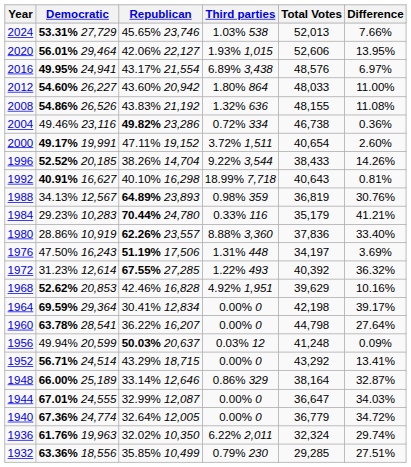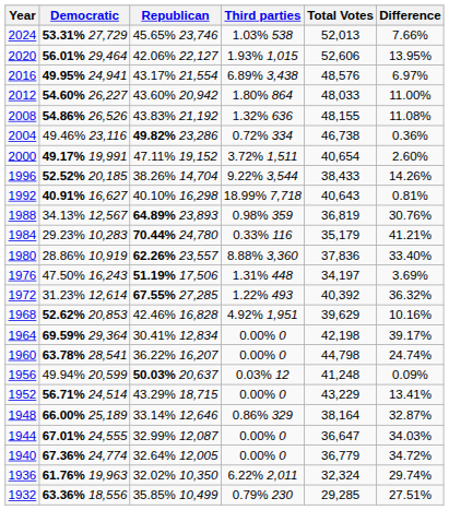 <table class="wikitable" style="float:left; margin:1em; font-size:95%;">
 <tr style="background:lightgrey;">
 <th>Year</th>
 <th><a href='#'>Democratic</a></th>
 <th><a href='#'>Republican</a></th>
 <th><a href='#'>Third parties</a></th>
 <th>Total Votes</th>
 <th>Difference</th>
 </tr>
 <tr>
 <td align="center" ><a href='#'>2024</a></td>
 <td align="center" ><strong>53.31%</strong> <em>27,729</em></td>
 <td align="center" >45.65% <em>23,746</em></td>
 <td align="center" >1.03% <em>538</em></td>
 <td align="center" >52,013</td>
 <td align="center" >7.66%</td>
 </tr>
 <tr>
 <td align="center" ><a href='#'>2020</a></td>
 <td align="center" ><strong>56.01%</strong> <em>29,464</em></td>
 <td align="center" >42.06% <em>22,127</em></td>
 <td align="center" >1.93% <em>1,015</em></td>
 <td align="center" >52,606</td>
 <td align="center" >13.95%</td>
 </tr>
 <tr>
 <td align="center" ><a href='#'>2016</a></td>
 <td align="center" ><strong>49.95%</strong> <em>24,941</em></td>
 <td align="center" >43.17% <em>21,554</em></td>
 <td align="center" >6.89% <em>3,438</em></td>
 <td align="center" >48,576</td>
 <td align="center" >6.97%</td>
 </tr>
 <tr>
 <td align="center" ><a href='#'>2012</a></td>
 <td align="center" ><strong>54.60%</strong> <em>26,227</em></td>
 <td align="center" >43.60% <em>20,942</em></td>
 <td align="center" >1.80% <em>864</em></td>
 <td align="center" >48,033</td>
 <td align="center" >11.00%</td>
 </tr>
 <tr>
 <td align="center" ><a href='#'>2008</a></td>
 <td align="center" ><strong>54.86%</strong> <em>26,526</em></td>
 <td align="center" >43.83% <em>21,192</em></td>
 <td align="center" >1.32% <em>636</em></td>
 <td align="center" >48,155</td>
 <td align="center" >11.08%</td>
 </tr>
 <tr>
 <td align="center" ><a href='#'>2004</a></td>
 <td align="center" >49.46% <em>23,116</em></td>
 <td align="center" ><strong>49.82%</strong> <em>23,286</em></td>
 <td align="center" >0.72% <em>334</em></td>
 <td align="center" >46,738</td>
 <td align="center" >0.36%</td>
 </tr>
 <tr>
 <td align="center" ><a href='#'>2000</a></td>
 <td align="center" ><strong>49.17%</strong> <em>19,991</em></td>
 <td align="center" >47.11% <em>19,152</em></td>
 <td align="center" >3.72% <em>1,511</em></td>
 <td align="center" >40,654</td>
 <td align="center" >2.60%</td>
 </tr>
 <tr>
 <td align="center" ><a href='#'>1996</a></td>
 <td align="center" ><strong>52.52%</strong> <em>20,185</em></td>
 <td align="center" >38.26% <em>14,704</em></td>
 <td align="center" >9.22% <em>3,544</em></td>
 <td align="center" >38,433</td>
 <td align="center" >14.26%</td>
 </tr>
 <tr>
 <td align="center" ><a href='#'>1992</a></td>
 <td align="center" ><strong>40.91%</strong> <em>16,627</em></td>
 <td align="center" >40.10% <em>16,298</em></td>
 <td align="center" >18.99% <em>7,718</em></td>
 <td align="center" >40,643</td>
 <td align="center" >0.81%</td>
 </tr>
 <tr>
 <td align="center" ><a href='#'>1988</a></td>
 <td align="center" >34.13% <em>12,567</em></td>
 <td align="center" ><strong>64.89%</strong> <em>23,893</em></td>
 <td align="center" >0.98% <em>359</em></td>
 <td align="center" >36,819</td>
 <td align="center" >30.76%</td>
 </tr>
 <tr>
 <td align="center" ><a href='#'>1984</a></td>
 <td align="center" >29.23% <em>10,283</em></td>
 <td align="center" ><strong>70.44%</strong> <em>24,780</em></td>
 <td align="center" >0.33% <em>116</em></td>
 <td align="center" >35,179</td>
 <td align="center" >41.21%</td>
 </tr>
 <tr>
 <td align="center" ><a href='#'>1980</a></td>
 <td align="center" >28.86% <em>10,919</em></td>
 <td align="center" ><strong>62.26%</strong> <em>23,557</em></td>
 <td align="center" >8.88% <em>3,360</em></td>
 <td align="center" >37,836</td>
 <td align="center" >33.40%</td>
 </tr>
 <tr>
 <td align="center" ><a href='#'>1976</a></td>
 <td align="center" >47.50% <em>16,243</em></td>
 <td align="center" ><strong>51.19%</strong> <em>17,506</em></td>
 <td align="center" >1.31% <em>448</em></td>
 <td align="center" >34,197</td>
 <td align="center" >3.69%</td>
 </tr>
 <tr>
 <td align="center" ><a href='#'>1972</a></td>
 <td align="center" >31.23% <em>12,614</em></td>
 <td align="center" ><strong>67.55%</strong> <em>27,285</em></td>
 <td align="center" >1.22% <em>493</em></td>
 <td align="center" >40,392</td>
 <td align="center" >36.32%</td>
 </tr>
 <tr>
 <td align="center" ><a href='#'>1968</a></td>
 <td align="center" ><strong>52.62%</strong> <em>20,853</em></td>
 <td align="center" >42.46% <em>16,828</em></td>
 <td align="center" >4.92% <em>1,951</em></td>
 <td align="center" >39,629</td>
 <td align="center" >10.16%</td>
 </tr>
 <tr>
 <td align="center" ><a href='#'>1964</a></td>
 <td align="center" ><strong>69.59%</strong> <em>29,364</em></td>
 <td align="center" >30.41% <em>12,834</em></td>
 <td align="center" >0.00% <em>0</em></td>
 <td align="center" >42,198</td>
 <td align="center" >39.17%</td>
 </tr>
 <tr>
 <td align="center" ><a href='#'>1960</a></td>
 <td align="center" ><strong>63.78%</strong> <em>28,541</em></td>
 <td align="center" >36.22% <em>16,207</em></td>
 <td align="center" >0.00% <em>0</em></td>
 <td align="center" >44,798</td>
-<td align="center" >27.64%</td>
+<td align="center" >24.74%</td>
 </tr>
 <tr>
 <td align="center" ><a href='#'>1956</a></td>
 <td align="center" >49.94% <em>20,599</em></td>
 <td align="center" ><strong>50.03%</strong> <em>20,637</em></td>
 <td align="center" >0.03% <em>12</em></td>
 <td align="center" >41,248</td>
 <td align="center" >0.09%</td>
 </tr>
 <tr>
 <td align="center" ><a href='#'>1952</a></td>
 <td align="center" ><strong>56.71%</strong> <em>24,514</em></td>
 <td align="center" >43.29% <em>18,715</em></td>
 <td align="center" >0.00% <em>0</em></td>
-<td align="center" >43,292</td>
+<td align="center" >43,229</td>
 <td align="center" >13.41%</td>
 </tr>
 <tr>
 <td align="center" ><a href='#'>1948</a></td>
 <td align="center" ><strong>66.00%</strong> <em>25,189</em></td>
 <td align="center" >33.14% <em>12,646</em></td>
 <td align="center" >0.86% <em>329</em></td>
 <td align="center" >38,164</td>
 <td align="center" >32.87%</td>
 </tr>
 <tr>
 <td align="center" ><a href='#'>1944</a></td>
 <td align="center" ><strong>67.01%</strong> <em>24,555</em></td>
 <td align="center" >32.99% <em>12,087</em></td>
 <td align="center" >0.00% <em>0</em></td>
 <td align="center" >36,647</td>
 <td align="center" >34.03%</td>
 </tr>
 <tr>
 <td align="center" ><a href='#'>1940</a></td>
 <td align="center" ><strong>67.36%</strong> <em>24,774</em></td>
 <td align="center" >32.64% <em>12,005</em></td>
 <td align="center" >0.00% <em>0</em></td>
 <td align="center" >36,779</td>
 <td align="center" >34.72%</td>
 </tr>
 <tr>
 <td align="center" ><a href='#'>1936</a></td>
 <td align="center" ><strong>61.76%</strong> <em>19,963</em></td>
 <td align="center" >32.02% <em>10,350</em></td>
 <td align="center" >6.22% <em>2,011</em></td>
 <td align="center" >32,324</td>
 <td align="center" >29.74%</td>
 </tr>
 <tr>
 <td align="center" ><a href='#'>1932</a></td>
 <td align="center" ><strong>63.36%</strong> <em>18,556</em></td>
 <td align="center" >35.85% <em>10,499</em></td>
 <td align="center" >0.79% <em>230</em></td>
 <td align="center" >29,285</td>
 <td align="center" >27.51%</td>
 </tr>
 </table>
